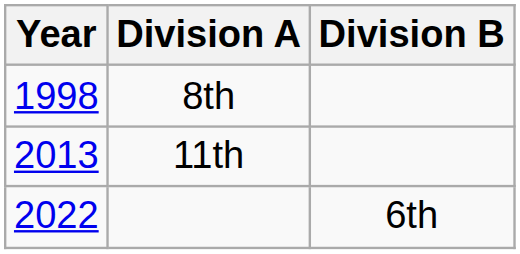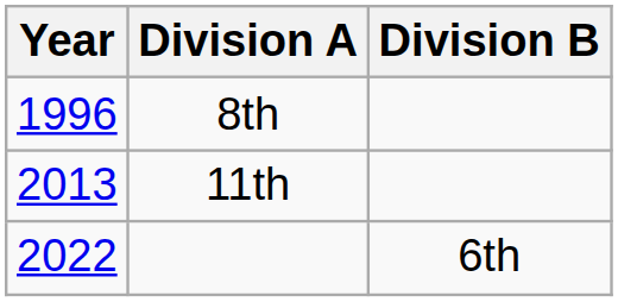 <table class="wikitable" style="text-align:center">
 <tr>
 <th>Year</th>
 <th>Division A</th>
 <th>Division B</th>
 </tr>
 <tr>
-<td><a href='#'>1998</a></td>
+<td><a href='#'>1996</a></td>
 <td>8th</td>
 <td></td>
 </tr>
 <tr>
 <td><a href='#'>2013</a></td>
 <td>11th</td>
 <td></td>
 </tr>
 <tr>
 <td><a href='#'>2022</a></td>
 <td></td>
 <td>6th</td>
 </tr>
 </table>
